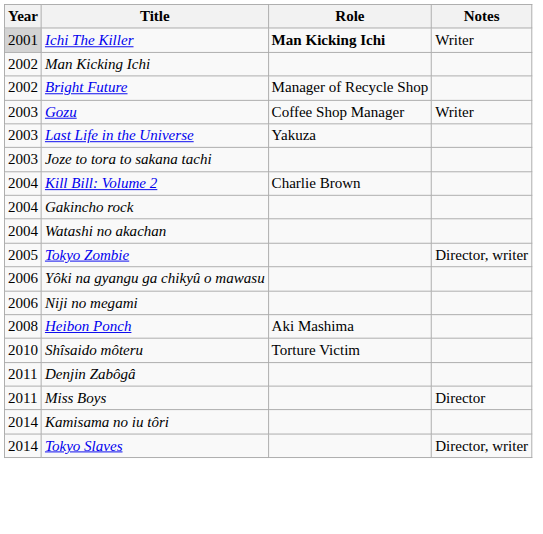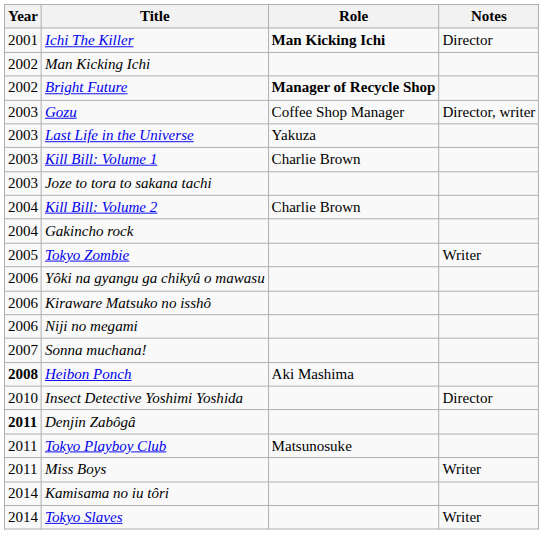 <table class="wikitable">
 <tr>
 <th>Year</th>
 <th>Title</th>
 <th>Role</th>
 <th>Notes</th>
 </tr>
 <tr>
-<td style="background: lightgrey;">2001</td>
+<td>2001</td>
 <td><em><a href='#'>Ichi The Killer</a></em></td>
 <td><strong>Man Kicking Ichi</strong></td>
-<td>Writer</td>
+<td>Director</td>
 </tr>
 <tr>
 <td>2002</td>
 <td><em>Man Kicking Ichi</em></td>
 <td></td>
 <td></td>
 </tr>
 <tr>
 <td>2002</td>
 <td><em><a href='#'>Bright Future</a></em></td>
-<td>Manager of Recycle Shop</td>
+<td><strong>Manager of Recycle Shop</strong></td>
 <td></td>
 </tr>
 <tr>
 <td>2003</td>
 <td><em><a href='#'>Gozu</a></em></td>
 <td>Coffee Shop Manager</td>
-<td>Writer</td>
+<td>Director, writer</td>
 </tr>
 <tr>
 <td>2003</td>
 <td><em><a href='#'>Last Life in the Universe</a></em></td>
 <td>Yakuza</td>
+<td></td>
+</tr>
+<tr>
+<td>2003</td>
+<td><em><a href='#'>Kill Bill: Volume 1</a></em></td>
+<td>Charlie Brown</td>
 <td></td>
 </tr>
 <tr>
 <td>2003</td>
 <td><em>Joze to tora to sakana tachi</em></td>
 <td></td>
 <td></td>
 </tr>
 <tr>
 <td>2004</td>
 <td><em><a href='#'>Kill Bill: Volume 2</a></em></td>
 <td>Charlie Brown</td>
 <td></td>
 </tr>
 <tr>
 <td>2004</td>
 <td><em>Gakincho rock</em></td>
 <td></td>
 <td></td>
 </tr>
 <tr>
-<td>2004</td>
-<td><em>Watashi no akachan</em></td>
+<td>2005</td>
+<td><em><a href='#'>Tokyo Zombie</a></em></td>
+<td></td>
+<td>Writer</td>
+</tr>
+<tr>
+<td>2006</td>
+<td><em>Yôki na gyangu ga chikyû o mawasu</em></td>
 <td></td>
 <td></td>
 </tr>
 <tr>
-<td>2005</td>
-<td><em><a href='#'>Tokyo Zombie</a></em></td>
-<td></td>
-<td>Director, writer</td>
-</tr>
-<tr>
 <td>2006</td>
-<td><em>Yôki na gyangu ga chikyû o mawasu</em></td>
+<td><em>Kiraware Matsuko no isshô</em></td>
 <td></td>
 <td></td>
 </tr>
 <tr>
 <td>2006</td>
 <td><em>Niji no megami</em></td>
 <td></td>
 <td></td>
 </tr>
 <tr>
-<td>2008</td>
+<td>2007</td>
+<td><em>Sonna muchana!</em></td>
+<td></td>
+<td></td>
+</tr>
+<tr>
+<td><strong>2008</strong></td>
 <td><em><a href='#'>Heibon Ponch</a></em></td>
 <td>Aki Mashima</td>
 <td></td>
 </tr>
 <tr>
 <td>2010</td>
-<td><em>Shîsaido môteru</em></td>
-<td>Torture Victim</td>
+<td><em>Insect Detective Yoshimi Yoshida</em></td>
 <td></td>
+<td>Director</td>
 </tr>
 <tr>
-<td>2011</td>
+<td><strong>2011</strong></td>
 <td><em>Denjin Zabôgâ</em></td>
 <td></td>
 <td></td>
 </tr>
 <tr>
 <td>2011</td>
+<td><em><a href='#'>Tokyo Playboy Club</a></em></td>
+<td>Matsunosuke</td>
+<td></td>
+</tr>
+<tr>
+<td>2011</td>
 <td><em>Miss Boys</em></td>
 <td></td>
-<td>Director</td>
+<td>Writer</td>
 </tr>
 <tr>
 <td>2014</td>
 <td><em>Kamisama no iu tôri</em></td>
 <td></td>
 <td></td>
 </tr>
 <tr>
 <td>2014</td>
 <td><em><a href='#'>Tokyo Slaves</a></em></td>
 <td></td>
-<td>Director, writer</td>
+<td>Writer</td>
 </tr>
 </table>
